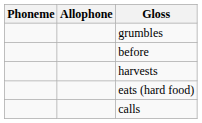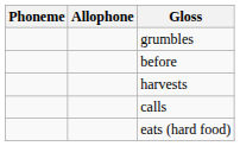 <table class="wikitable">
 <tr>
 <th>Phoneme</th>
 <th>Allophone</th>
 <th>Gloss</th>
 </tr>
 <tr>
 <td></td>
 <td></td>
 <td>grumbles</td>
 </tr>
 <tr>
 <td></td>
 <td></td>
 <td>before</td>
 </tr>
 <tr>
 <td></td>
 <td></td>
 <td>harvests</td>
 </tr>
 <tr>
 <td></td>
 <td></td>
-<td>eats (hard food)</td>
+<td>calls</td>
 </tr>
 <tr>
 <td></td>
 <td></td>
-<td>calls</td>
+<td>eats (hard food)</td>
 </tr>
 </table>
